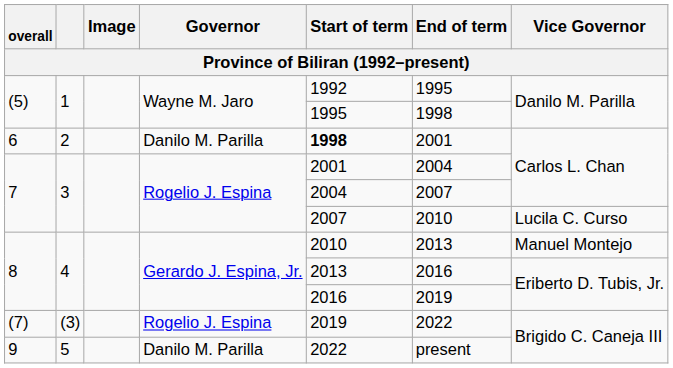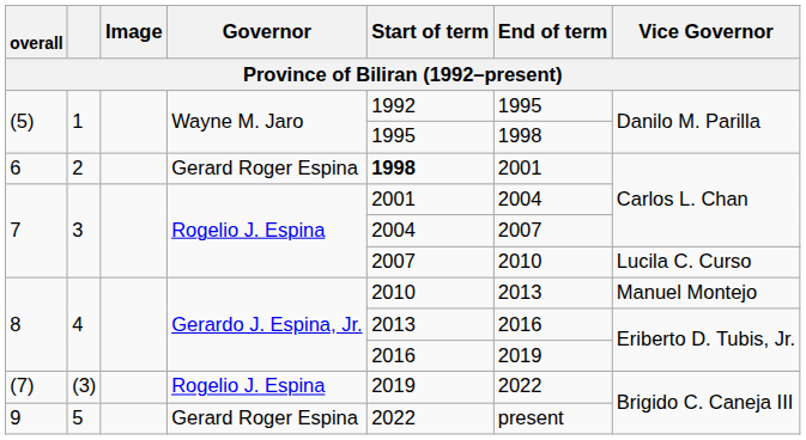 <table class="wikitable">
 <tr>
 <th style="text-align: center;"><br><small>overall</small></th>
 <th style="text-align: center;"><br><small></small></th>
 <th style="text-align: center;">Image</th>
 <th style="text-align: center;">Governor</th>
 <th style="text-align: center;">Start of term</th>
 <th style="text-align: center;">End of term</th>
 <th style="text-align: center;">Vice Governor</th>
 </tr>
 <tr>
 <th colspan="7" style="text-align: center;">Province of Biliran (1992–present)</th>
 </tr>
 <tr>
 <td rowspan="2">(5)</td>
 <td rowspan="2">1</td>
 <td rowspan="2"></td>
 <td rowspan="2">Wayne M. Jaro</td>
 <td>1992 </td>
 <td>1995</td>
 <td rowspan="2">Danilo M. Parilla</td>
 </tr>
 <tr>
 <td>1995</td>
 <td>1998</td>
 </tr>
 <tr>
 <td>6</td>
 <td>2</td>
 <td></td>
-<td>Danilo M. Parilla</td>
+<td>Gerard Roger Espina</td>
 <td><strong>1998</strong></td>
 <td>2001</td>
 <td rowspan="3">Carlos L. Chan</td>
 </tr>
 <tr>
 <td rowspan="3">7</td>
 <td rowspan="3">3</td>
 <td rowspan="3"></td>
 <td rowspan="3"><a href='#'>Rogelio J. Espina</a></td>
 <td>2001</td>
 <td>2004</td>
 </tr>
 <tr>
 <td>2004</td>
 <td>2007</td>
 </tr>
 <tr>
 <td>2007</td>
 <td>2010</td>
 <td>Lucila C. Curso</td>
 </tr>
 <tr>
 <td rowspan="3">8</td>
 <td rowspan="3">4</td>
 <td rowspan="3"></td>
 <td rowspan="3"><a href='#'>Gerardo J. Espina, Jr.</a></td>
 <td>2010</td>
 <td>2013</td>
 <td>Manuel Montejo</td>
 </tr>
 <tr>
 <td>2013</td>
 <td>2016</td>
 <td rowspan="2">Eriberto D. Tubis, Jr.</td>
 </tr>
 <tr>
 <td>2016</td>
 <td>2019</td>
 </tr>
 <tr>
 <td>(7)</td>
 <td>(3)</td>
 <td></td>
 <td><a href='#'>Rogelio J. Espina</a></td>
 <td>2019</td>
 <td>2022</td>
 <td rowspan="2">Brigido C. Caneja III</td>
 </tr>
 <tr>
 <td>9</td>
 <td>5</td>
 <td></td>
-<td>Danilo M. Parilla</td>
+<td>Gerard Roger Espina</td>
 <td>2022</td>
 <td>present</td>
 </tr>
 </table>
